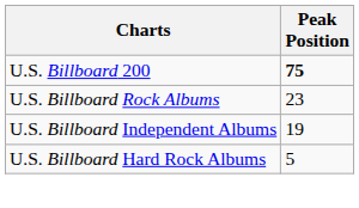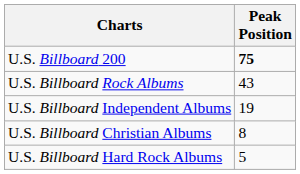 <table class="wikitable sortable">
 <tr>
 <th>Charts</th>
 <th>Peak<br>Position</th>
 </tr>
 <tr>
 <td>U.S. <a href='#'><em>Billboard</em> 200</a></td>
 <td><strong>75</strong></td>
 </tr>
 <tr>
 <td>U.S. <em>Billboard <a href='#'>Rock Albums</a></em></td>
-<td>23</td>
+<td>43</td>
 </tr>
 <tr>
 <td>U.S. <em>Billboard</em> <a href='#'>Independent Albums</a></td>
 <td>19</td>
 </tr>
 <tr>
+<td>U.S. <em>Billboard</em> <a href='#'>Christian Albums</a></td>
+<td>8</td>
+</tr>
+<tr>
 <td>U.S. <em>Billboard</em> <a href='#'>Hard Rock Albums</a></td>
 <td>5</td>
 </tr>
 </table>
